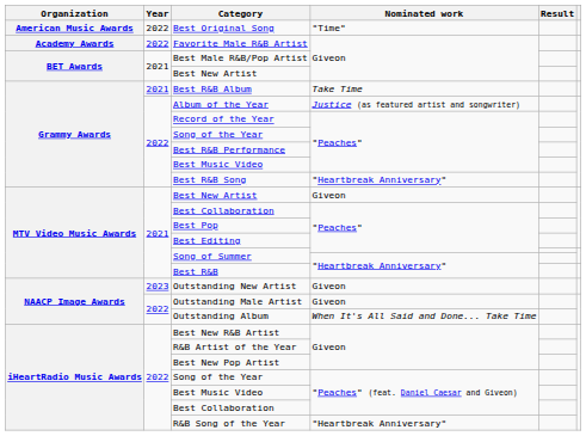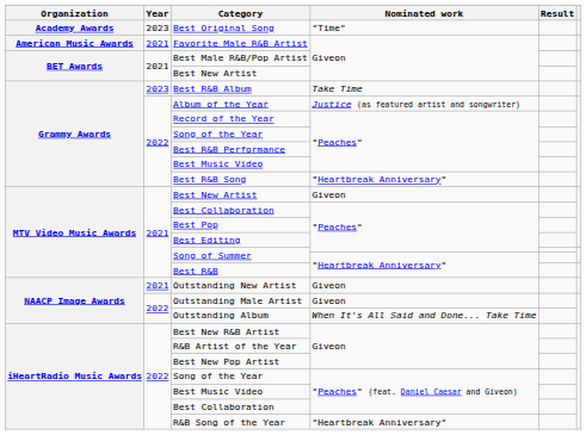 <table class="wikitable sortable plainrowheaders">
 <tr>
 <th scope="col">Organization</th>
 <th scope="col">Year</th>
 <th scope="col">Category</th>
 <th scope="col">Nominated work</th>
 <th scope="col">Result</th>
 <th scope="col" class="unsortable"></th>
 </tr>
 <tr>
-<th scope="row"><a href='#'>American Music Awards</a></th>
-<td>2022</td>
+<th scope="row"><a href='#'>Academy Awards</a></th>
+<td>2023</td>
 <td><a href='#'>Best Original Song</a></td>
 <td>"Time" </td>
 <td></td>
 <td style="text-align:center;"></td>
 </tr>
 <tr>
-<th scope="row"><a href='#'>Academy Awards</a></th>
-<td><a href='#'>2022</a></td>
+<th scope="row"><a href='#'>American Music Awards</a></th>
+<td><a href='#'>2021</a></td>
 <td><a href='#'>Favorite Male R&B Artist</a></td>
 <td rowspan="3">Giveon</td>
 <td></td>
 <td></td>
 </tr>
 <tr>
 <th scope="row" rowspan="2"><a href='#'>BET Awards</a></th>
 <td rowspan="2">2021</td>
 <td>Best Male R&B/Pop Artist</td>
 <td></td>
 <td rowspan="2"></td>
 </tr>
 <tr>
 <td>Best New Artist</td>
 <td></td>
 </tr>
 <tr>
 <th rowspan="7" scope="row"><a href='#'>Grammy Awards</a></th>
-<td><a href='#'>2021</a></td>
+<td><a href='#'>2023</a></td>
 <td><a href='#'>Best R&B Album</a></td>
 <td><em>Take Time</em></td>
 <td></td>
 <td style="text-align:center;"></td>
 </tr>
 <tr>
 <td rowspan="6"><a href='#'>2022</a></td>
 <td><a href='#'>Album of the Year</a></td>
 <td><em><a href='#'>Justice</a></em> <small>(as featured artist and songwriter)</small></td>
 <td></td>
 <td rowspan="6" style="text-align:center;"></td>
 </tr>
 <tr>
 <td><a href='#'>Record of the Year</a></td>
 <td rowspan="4">"<a href='#'>Peaches</a>" </td>
 <td></td>
 </tr>
 <tr>
 <td><a href='#'>Song of the Year</a></td>
 <td></td>
 </tr>
 <tr>
 <td><a href='#'>Best R&B Performance</a></td>
 <td></td>
 </tr>
 <tr>
 <td><a href='#'>Best Music Video</a></td>
 <td></td>
 </tr>
 <tr>
 <td><a href='#'>Best R&B Song</a></td>
 <td>"<a href='#'>Heartbreak Anniversary</a>"</td>
 <td></td>
 </tr>
 <tr>
 <th rowspan="7" scope="row"><a href='#'>MTV Video Music Awards</a></th>
 <td rowspan="7"><a href='#'>2021</a></td>
 <td><a href='#'>Best New Artist</a></td>
 <td>Giveon</td>
 <td></td>
 <td rowspan="4" style="text-align:center;"></td>
 </tr>
 <tr>
 <td><a href='#'>Best Collaboration</a></td>
 <td rowspan="4">"<a href='#'>Peaches</a>" </td>
 <td></td>
 </tr>
 <tr>
 <td><a href='#'>Best Pop</a></td>
 <td></td>
 </tr>
 <tr>
 <td><a href='#'>Best Editing</a></td>
 <td></td>
 </tr>
 <tr>
 <td rowspan="2"><a href='#'>Song of Summer</a></td>
 <td></td>
 <td rowspan="2" style="text-align:center;"></td>
 </tr>
 <tr>
 <td rowspan="2">"<a href='#'>Heartbreak Anniversary</a>"</td>
 <td></td>
 </tr>
 <tr>
 <td><a href='#'>Best R&B</a></td>
 <td></td>
 <td style="text-align:center;"></td>
 </tr>
 <tr>
 <th scope="row" rowspan=3><a href='#'>NAACP Image Awards</a></th>
-<td><a href='#'>2023</a></td>
+<td><a href='#'>2021</a></td>
 <td>Outstanding New Artist</td>
 <td>Giveon</td>
 <td></td>
 <td style="text-align:center;"></td>
 </tr>
 <tr>
 <td rowspan=2><a href='#'>2022</a></td>
 <td>Outstanding Male Artist</td>
 <td>Giveon</td>
 <td></td>
 <td style="text-align:center;" rowspan=2></td>
 </tr>
 <tr>
 <td>Outstanding Album</td>
 <td><em>When It's All Said and Done... Take Time</em></td>
 <td></td>
 </tr>
 <tr>
 <th scope="row" rowspan=7><a href='#'>iHeartRadio Music Awards</a></th>
 <td rowspan="7"><a href='#'>2022</a></td>
 <td>Best New R&B Artist</td>
 <td rowspan="3">Giveon</td>
 <td></td>
 <td rowspan="7"></td>
 </tr>
 <tr>
 <td>R&B Artist of the Year</td>
 <td></td>
 </tr>
 <tr>
 <td>Best New Pop Artist</td>
 <td></td>
 </tr>
 <tr>
 <td>Song of the Year</td>
 <td rowspan="3">"<a href='#'>Peaches</a>" <small> (feat. <a href='#'>Daniel Caesar</a> and Giveon) </small></td>
 <td></td>
 </tr>
 <tr>
 <td>Best Music Video</td>
 <td></td>
 </tr>
 <tr>
 <td>Best Collaboration</td>
 <td></td>
 </tr>
 <tr>
 <td>R&B Song of the Year</td>
 <td>"Heartbreak Anniversary"</td>
 <td></td>
 </tr>
 </table>
